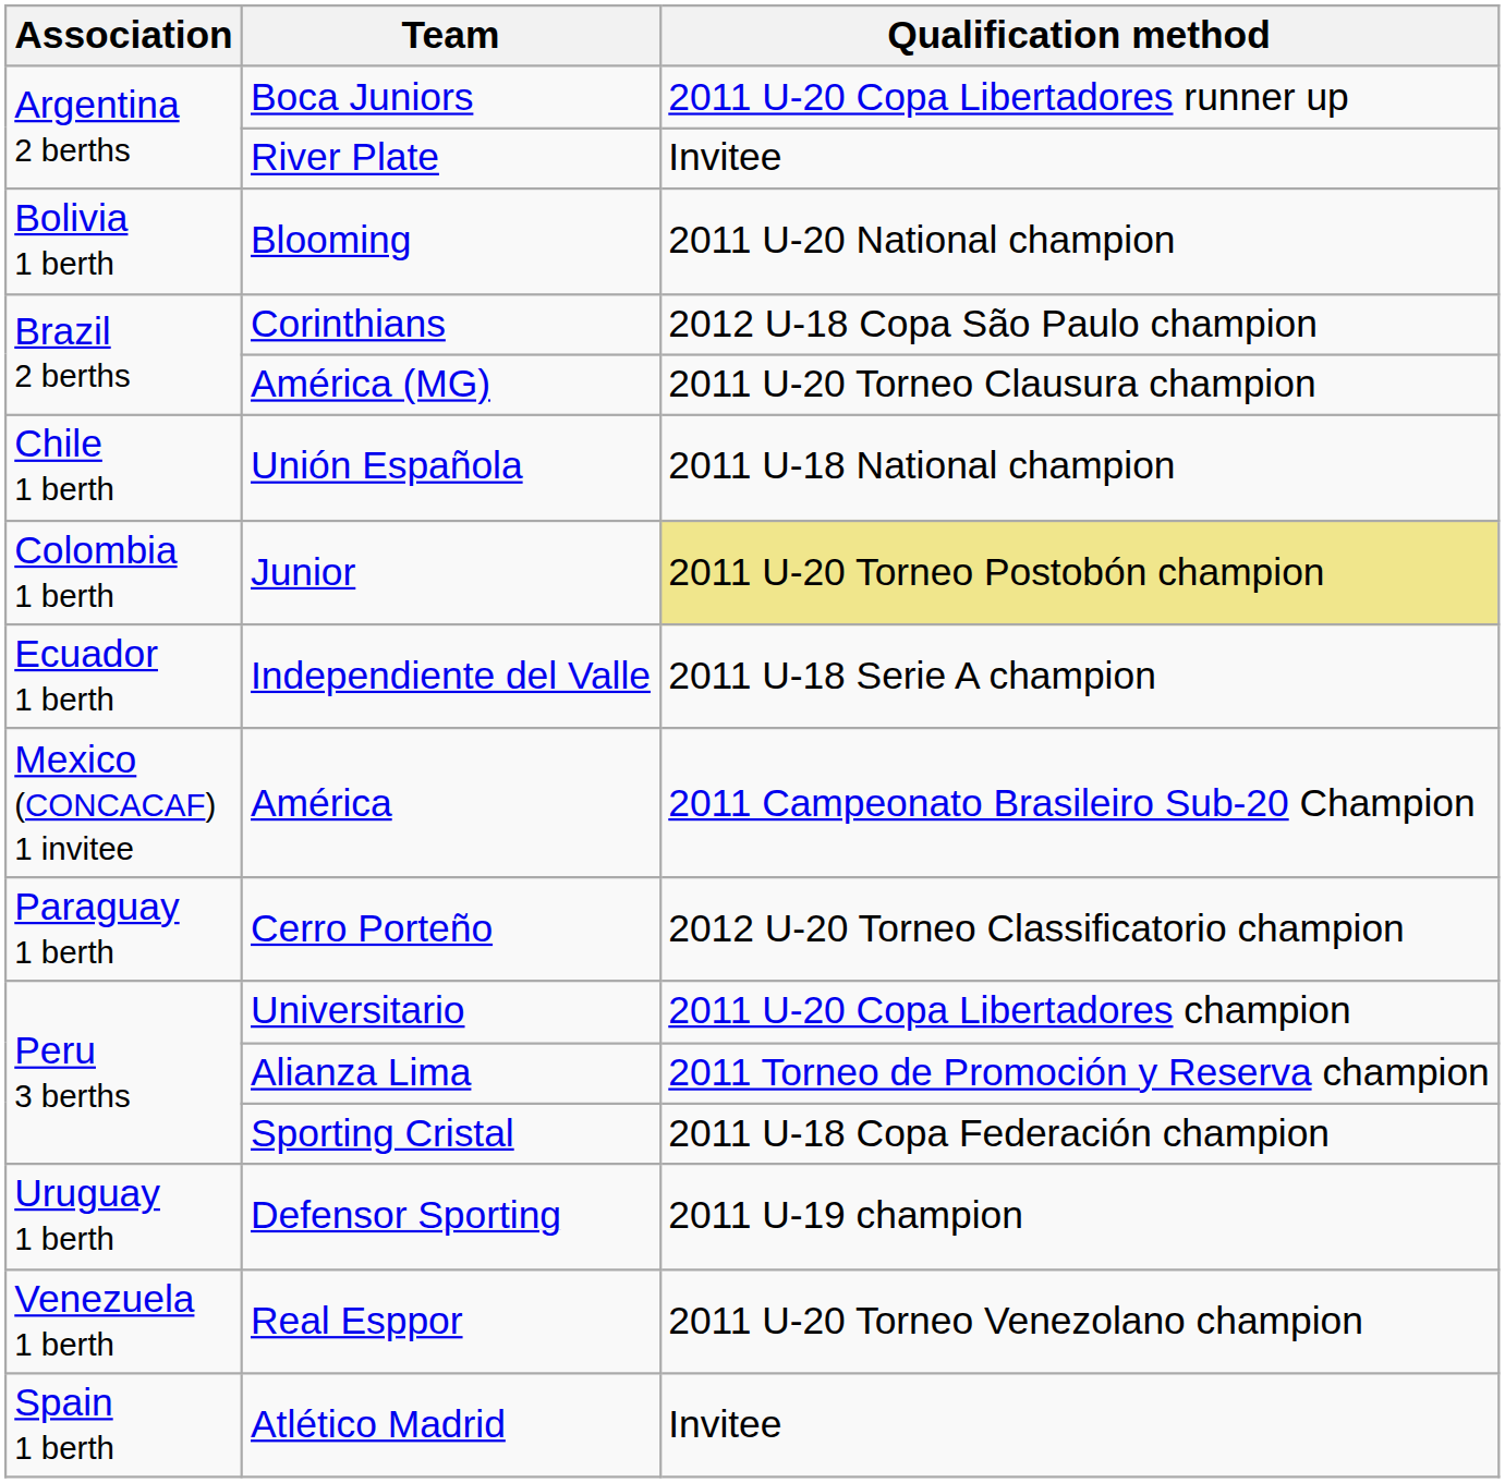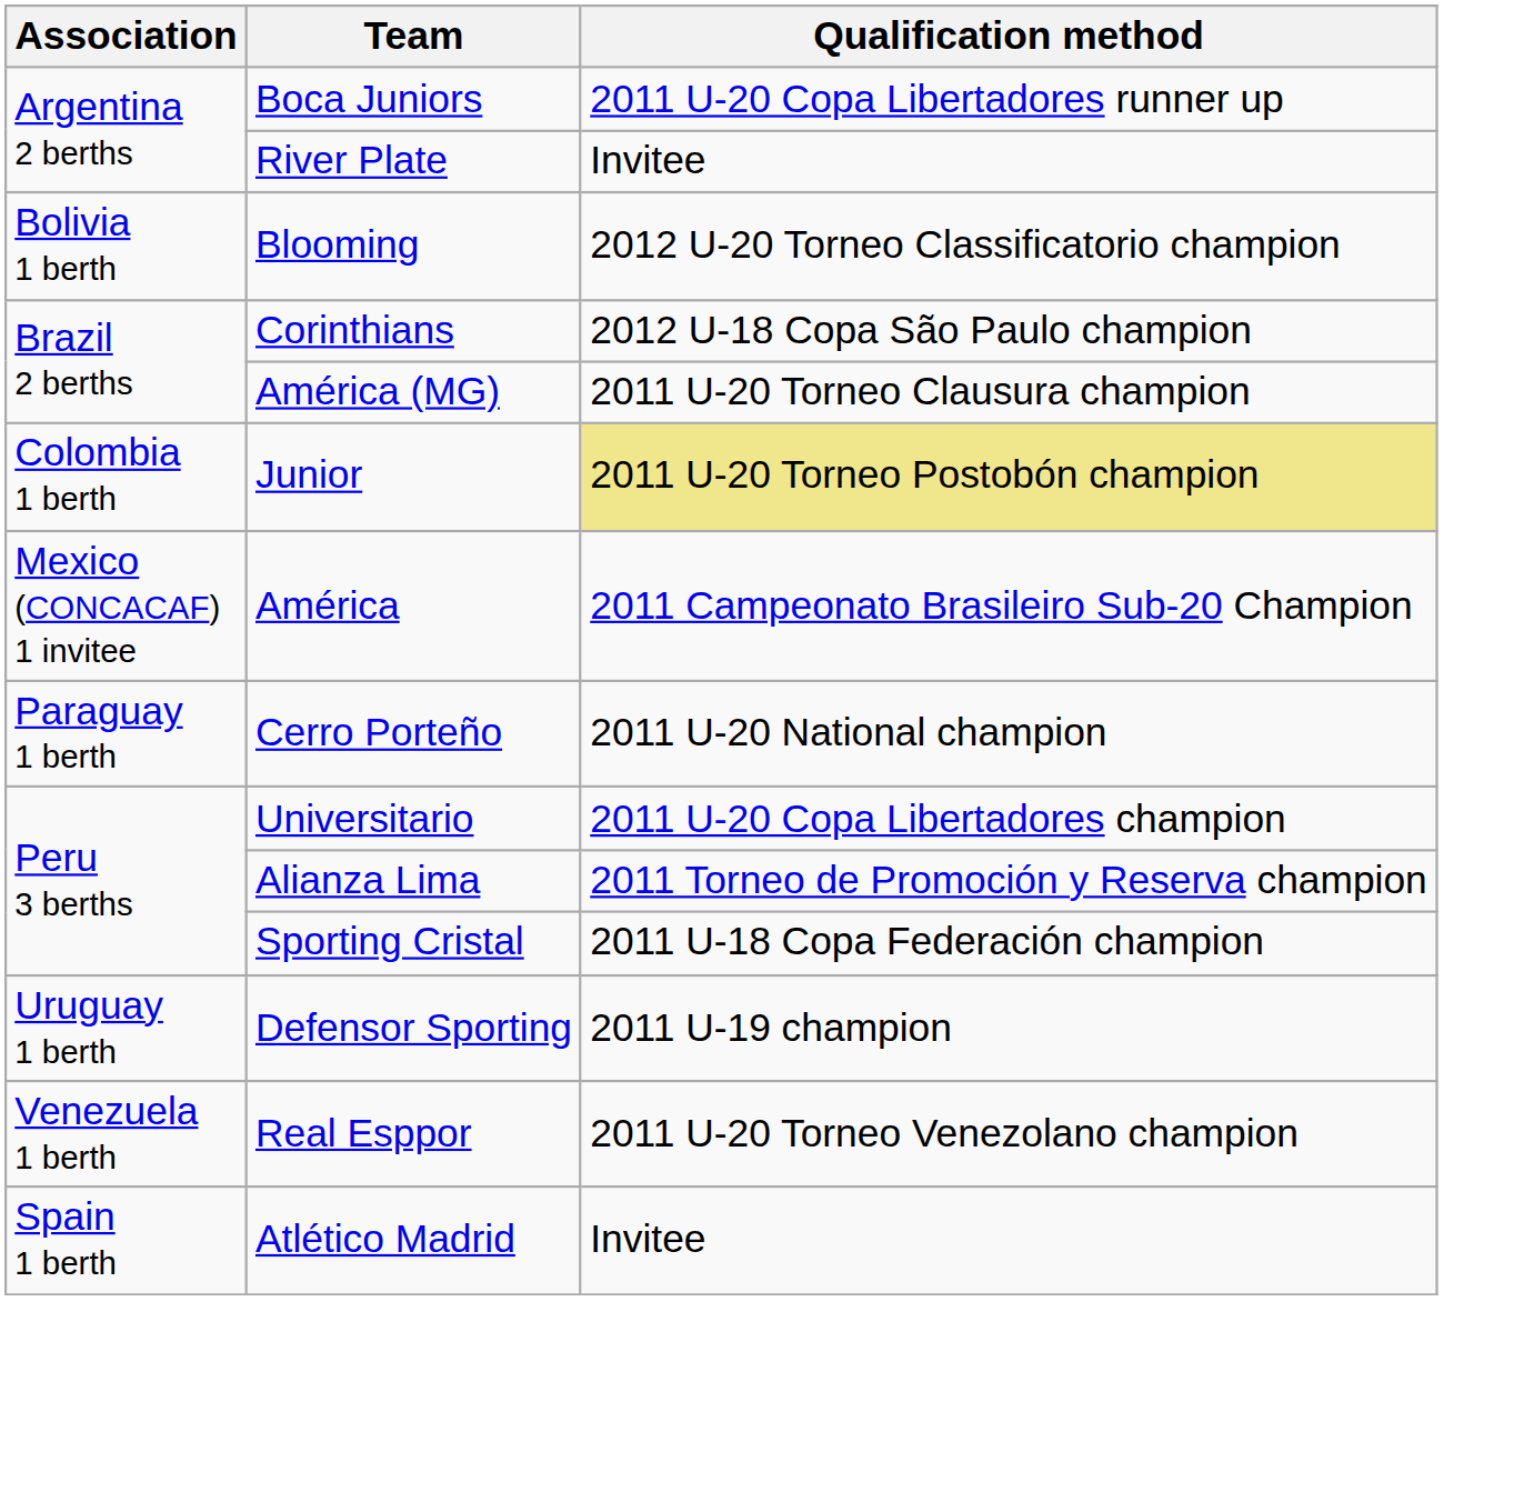 <table class="wikitable">
 <tr>
 <th>Association</th>
 <th>Team</th>
 <th>Qualification method</th>
 </tr>
 <tr>
 <td rowspan=2> <a href='#'>Argentina</a><br><small>2 berths</small></td>
 <td><a href='#'>Boca Juniors</a></td>
 <td><a href='#'>2011 U-20 Copa Libertadores</a> runner up</td>
 </tr>
 <tr>
 <td><a href='#'>River Plate</a></td>
 <td>Invitee</td>
 </tr>
 <tr>
 <td> <a href='#'>Bolivia</a><br><small>1 berth</small></td>
 <td><a href='#'>Blooming</a></td>
-<td>2011 U-20 National champion</td>
+<td>2012 U-20 Torneo Classificatorio champion</td>
 </tr>
 <tr>
 <td rowspan=2> <a href='#'>Brazil</a><br><small>2 berths</small></td>
 <td><a href='#'>Corinthians</a></td>
 <td>2012 U-18 Copa São Paulo champion</td>
 </tr>
 <tr>
 <td><a href='#'>América (MG)</a></td>
 <td>2011 U-20 Torneo Clausura champion</td>
 </tr>
 <tr>
-<td> <a href='#'>Chile</a><br><small>1 berth</small></td>
-<td><a href='#'>Unión Española</a></td>
-<td>2011 U-18 National champion</td>
-</tr>
-<tr>
 <td> <a href='#'>Colombia</a><br><small>1 berth</small></td>
 <td><a href='#'>Junior</a></td>
 <td style="background: khaki;">2011 U-20 Torneo Postobón champion</td>
-</tr>
-<tr>
-<td> <a href='#'>Ecuador</a><br><small>1 berth</small></td>
-<td><a href='#'>Independiente del Valle</a></td>
-<td>2011 U-18 Serie A champion</td>
 </tr>
 <tr>
 <td> <a href='#'>Mexico</a><br><small>(<a href='#'>CONCACAF</a>)<br>1 invitee</small></td>
 <td><a href='#'>América</a></td>
 <td><a href='#'>2011 Campeonato Brasileiro Sub-20</a> Champion</td>
 </tr>
 <tr>
 <td> <a href='#'>Paraguay</a><br><small>1 berth</small></td>
 <td><a href='#'>Cerro Porteño</a></td>
-<td>2012 U-20 Torneo Classificatorio champion</td>
+<td>2011 U-20 National champion</td>
 </tr>
 <tr>
 <td rowspan=3> <a href='#'>Peru</a><br><small>3 berths</small></td>
 <td><a href='#'>Universitario</a></td>
 <td><a href='#'>2011 U-20 Copa Libertadores</a> champion</td>
 </tr>
 <tr>
 <td><a href='#'>Alianza Lima</a></td>
 <td><a href='#'>2011 Torneo de Promoción y Reserva</a> champion</td>
 </tr>
 <tr>
 <td><a href='#'>Sporting Cristal</a></td>
 <td>2011 U-18 Copa Federación champion</td>
 </tr>
 <tr>
 <td> <a href='#'>Uruguay</a><br><small>1 berth</small></td>
 <td><a href='#'>Defensor Sporting</a></td>
 <td>2011 U-19 champion</td>
 </tr>
 <tr>
 <td> <a href='#'>Venezuela</a><br><small>1 berth</small></td>
 <td><a href='#'>Real Esppor</a></td>
 <td>2011 U-20 Torneo Venezolano champion</td>
 </tr>
 <tr>
 <td> <a href='#'>Spain</a><br><small>1 berth</small></td>
 <td><a href='#'>Atlético Madrid</a></td>
 <td>Invitee</td>
 </tr>
 </table>
